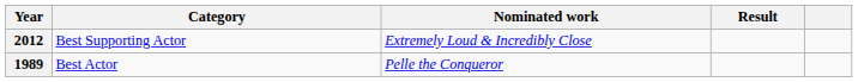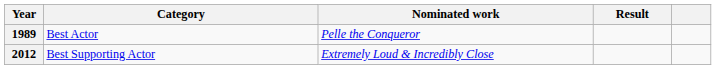 <table class="wikitable sortable" width="100%" cellpadding="4" style="font-size: 95%">
 <tr>
 <th width="5%">Year</th>
 <th width="35%">Category</th>
 <th width="35%">Nominated work</th>
 <th width="10%">Result</th>
 <th width="5%"></th>
 </tr>
 <tr>
+<th scope="row">1989</th>
+<td><a href='#'>Best Actor</a></td>
+<td><em><a href='#'>Pelle the Conqueror</a></em></td>
+<td></td>
+<td></td>
+</tr>
+<tr>
 <th scope="row">2012</th>
 <td><a href='#'>Best Supporting Actor</a></td>
 <td><em><a href='#'>Extremely Loud & Incredibly Close</a></em></td>
 <td></td>
 <td></td>
 </tr>
-<tr>
-<th scope="row">1989</th>
-<td><a href='#'>Best Actor</a></td>
-<td><em><a href='#'>Pelle the Conqueror</a></em></td>
-<td></td>
-<td></td>
-</tr>
 </table>
